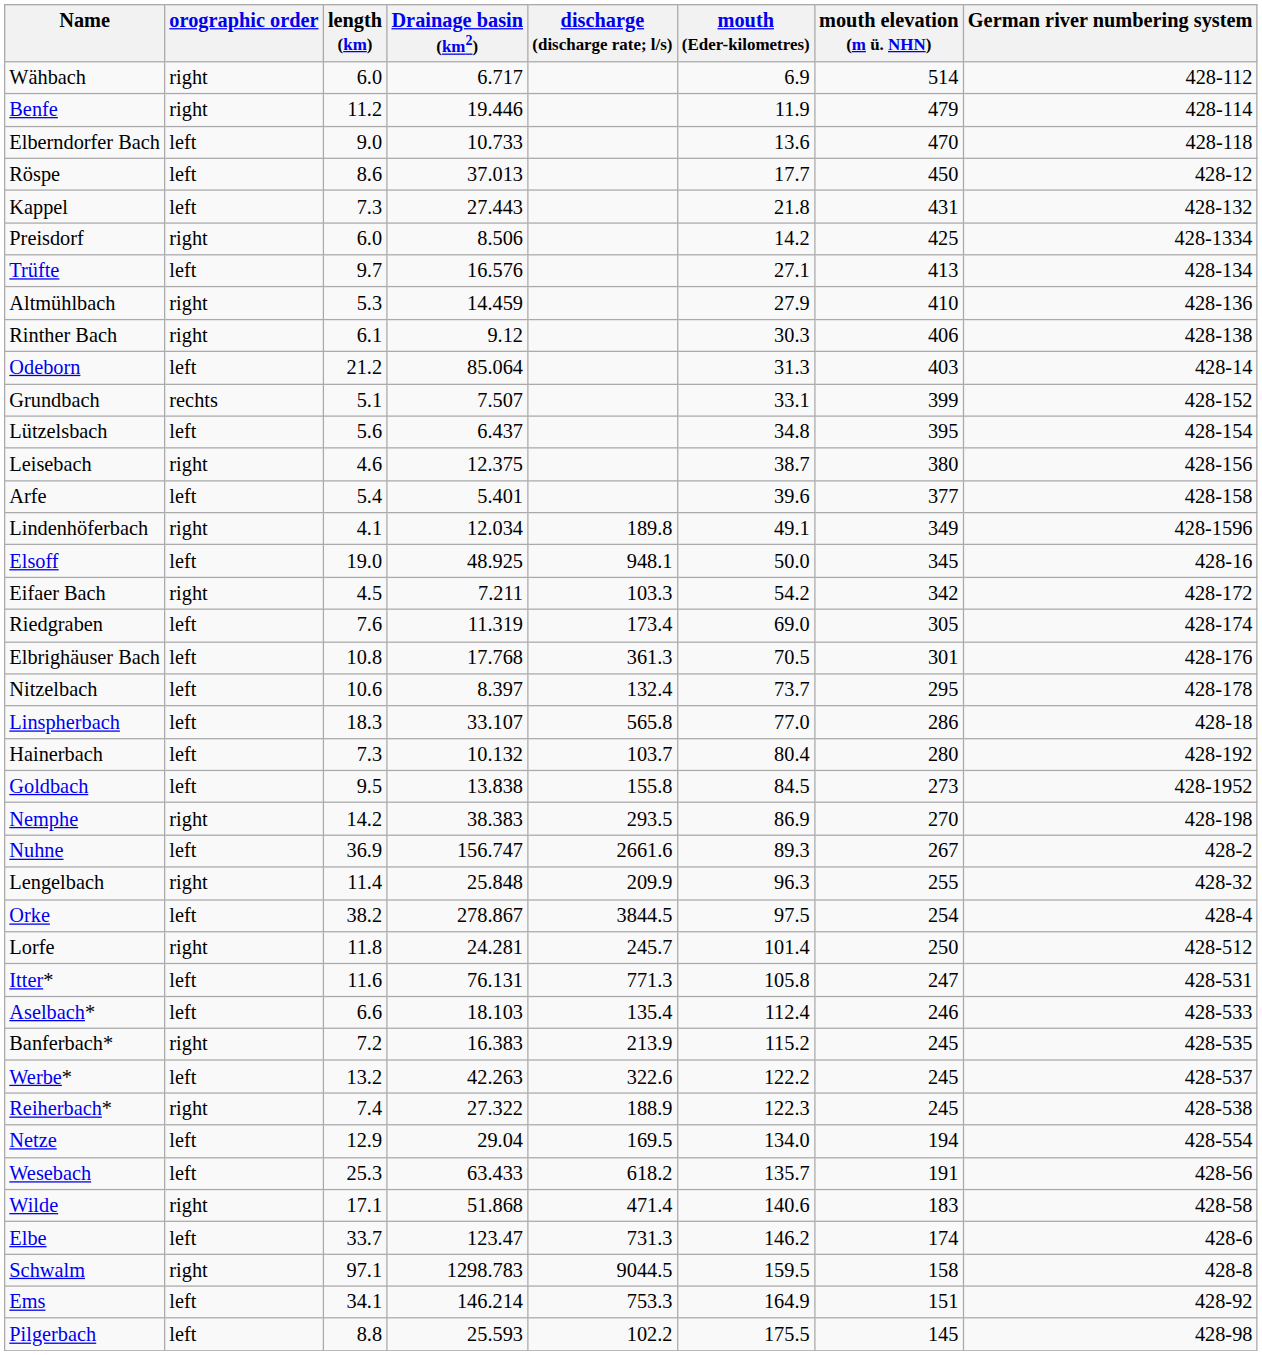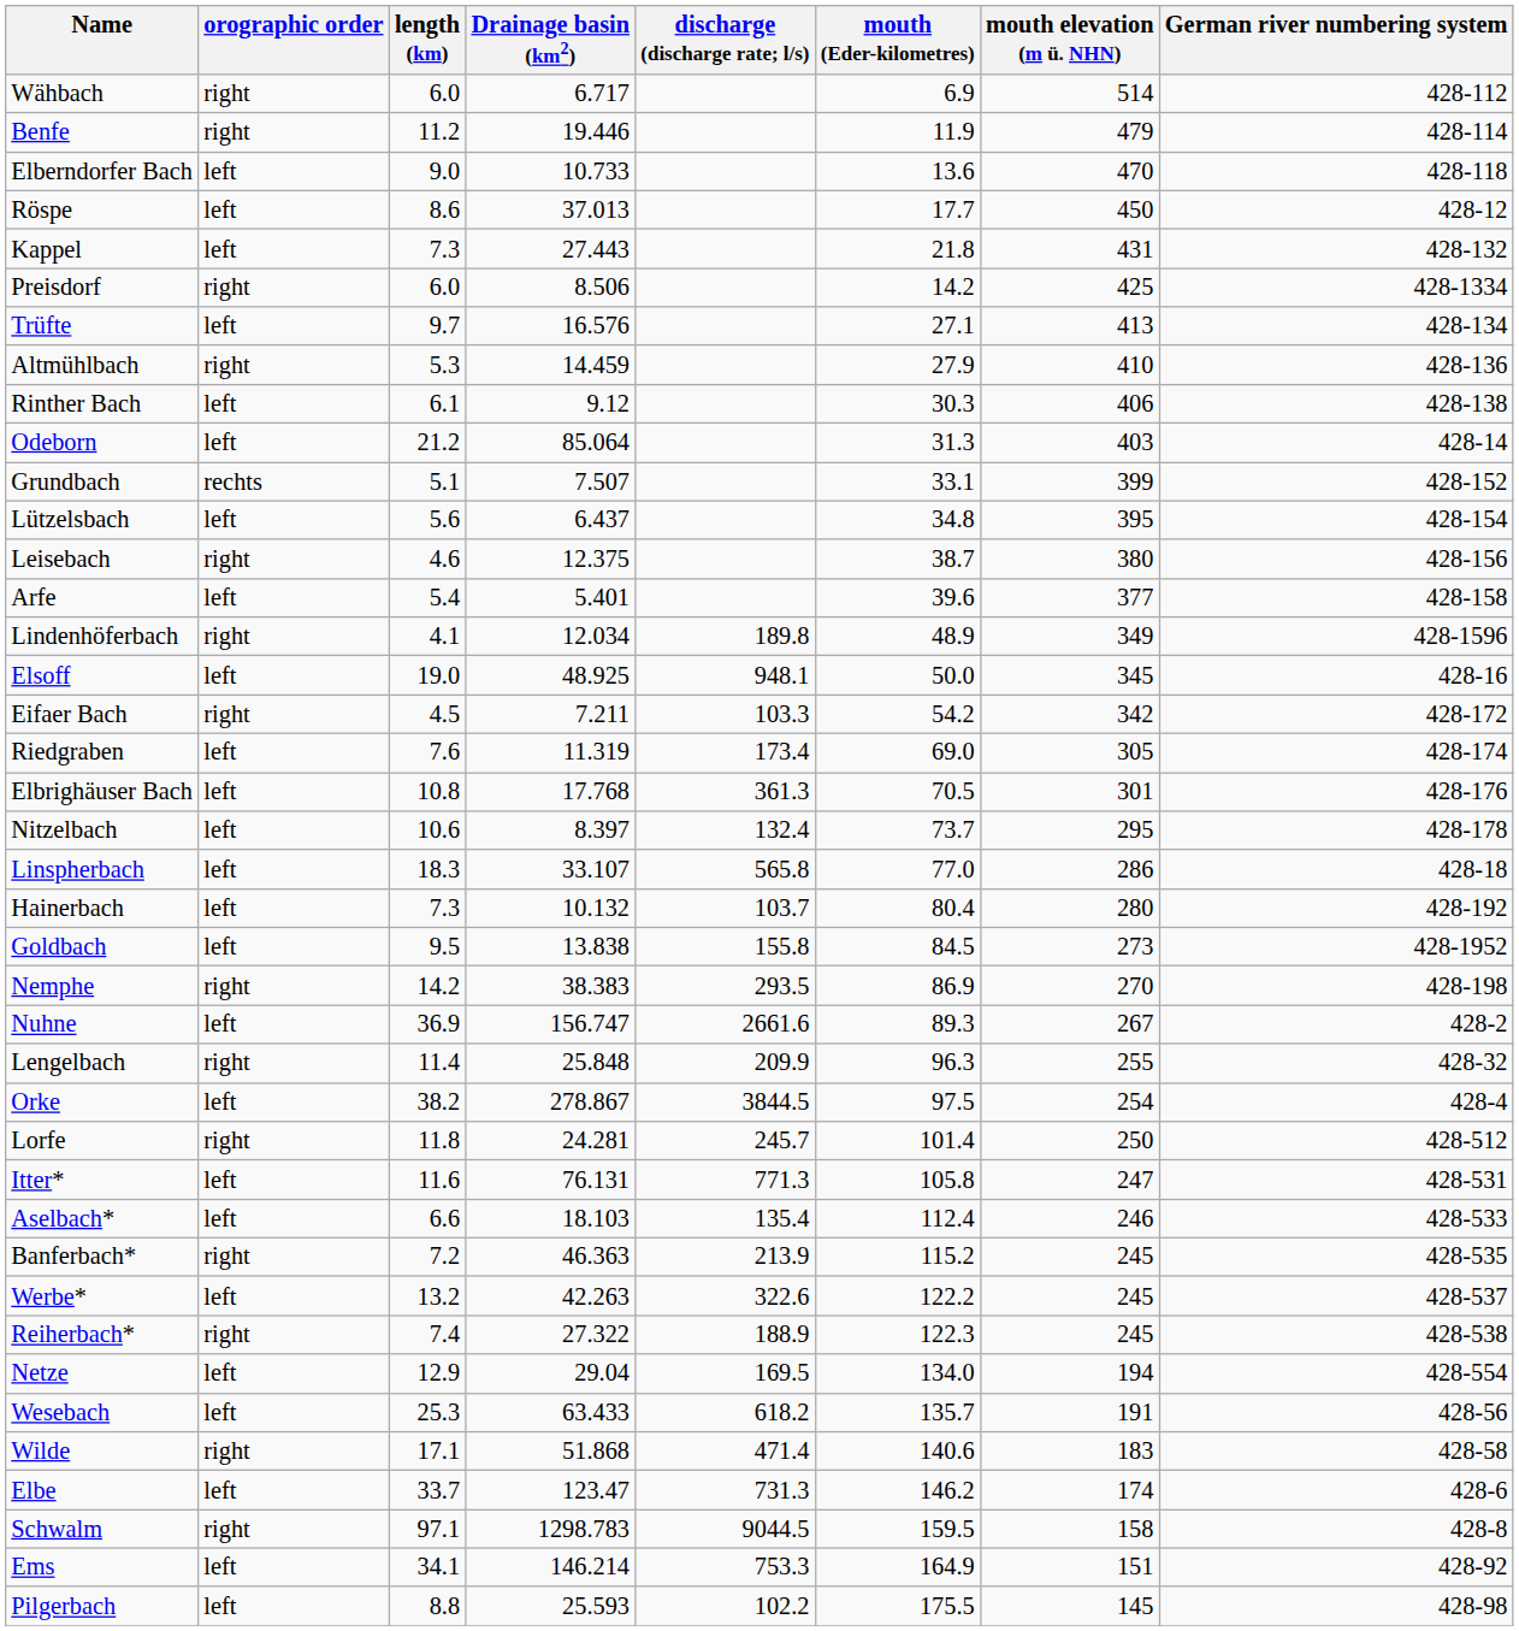 <table class="wikitable toptextcells sortable">
 <tr style="background:#DFDFDF; vertical-align:top">
 <th>Name</th>
 <th><a href='#'>orographic order</a></th>
 <th>length<br><small>(<a href='#'>km</a>)</small></th>
 <th><a href='#'>Drainage basin</a><br><small>(<a href='#'>km<sup>2</sup></a>)</small></th>
 <th><a href='#'>discharge</a><br><small>(discharge rate; l/s)</small></th>
 <th><a href='#'>mouth</a><br><small>(Eder-kilometres)</small></th>
 <th>mouth elevation<br><small>(<a href='#'>m</a> ü. <a href='#'>NHN</a>)</small></th>
 <th>German river numbering system</th>
 </tr>
 <tr>
 <td>Wähbach</td>
 <td>right</td>
 <td align="right">6.0</td>
 <td align="right">6.717</td>
 <td align="right"></td>
 <td align="right">6.9</td>
 <td align="right">514</td>
 <td align="right">428-112</td>
 </tr>
 <tr>
 <td><a href='#'>Benfe</a></td>
 <td>right</td>
 <td align="right">11.2</td>
 <td align="right">19.446</td>
 <td align="right"></td>
 <td align="right">11.9</td>
 <td align="right">479</td>
 <td align="right">428-114</td>
 </tr>
 <tr>
 <td>Elberndorfer Bach</td>
 <td>left</td>
 <td align="right">9.0</td>
 <td align="right">10.733</td>
 <td align="right"></td>
 <td align="right">13.6</td>
 <td align="right">470</td>
 <td align="right">428-118</td>
 </tr>
 <tr>
 <td>Röspe</td>
 <td>left</td>
 <td align="right">8.6</td>
 <td align="right">37.013</td>
 <td align="right"></td>
 <td align="right">17.7</td>
 <td align="right">450</td>
 <td align="right">428-12</td>
 </tr>
 <tr>
 <td>Kappel</td>
 <td>left</td>
 <td align="right">7.3</td>
 <td align="right">27.443</td>
 <td align="right"></td>
 <td align="right">21.8</td>
 <td align="right">431</td>
 <td align="right">428-132</td>
 </tr>
 <tr>
 <td>Preisdorf</td>
 <td>right</td>
 <td align="right">6.0</td>
 <td align="right">8.506</td>
 <td align="right"></td>
 <td align="right">14.2</td>
 <td align="right">425</td>
 <td align="right">428-1334</td>
 </tr>
 <tr>
 <td><a href='#'>Trüfte</a></td>
 <td>left</td>
 <td align="right">9.7</td>
 <td align="right">16.576</td>
 <td align="right"></td>
 <td align="right">27.1</td>
 <td align="right">413</td>
 <td align="right">428-134</td>
 </tr>
 <tr>
 <td>Altmühlbach</td>
 <td>right</td>
 <td align="right">5.3</td>
 <td align="right">14.459</td>
 <td align="right"></td>
 <td align="right">27.9</td>
 <td align="right">410</td>
 <td align="right">428-136</td>
 </tr>
 <tr>
 <td>Rinther Bach</td>
-<td>right</td>
+<td>left</td>
 <td align="right">6.1</td>
 <td align="right">9.12</td>
 <td align="right"></td>
 <td align="right">30.3</td>
 <td align="right">406</td>
 <td align="right">428-138</td>
 </tr>
 <tr>
 <td><a href='#'>Odeborn</a></td>
 <td>left</td>
 <td align="right">21.2</td>
 <td align="right">85.064</td>
 <td align="right"></td>
 <td align="right">31.3</td>
 <td align="right">403</td>
 <td align="right">428-14</td>
 </tr>
 <tr>
 <td>Grundbach</td>
 <td>rechts</td>
 <td align="right">5.1</td>
 <td align="right">7.507</td>
 <td align="right"></td>
 <td align="right">33.1</td>
 <td align="right">399</td>
 <td align="right">428-152</td>
 </tr>
 <tr>
 <td>Lützelsbach</td>
 <td>left</td>
 <td align="right">5.6</td>
 <td align="right">6.437</td>
 <td align="right"></td>
 <td align="right">34.8</td>
 <td align="right">395</td>
 <td align="right">428-154</td>
 </tr>
 <tr>
 <td>Leisebach</td>
 <td>right</td>
 <td align="right">4.6</td>
 <td align="right">12.375</td>
 <td align="right"></td>
 <td align="right">38.7</td>
 <td align="right">380</td>
 <td align="right">428-156</td>
 </tr>
 <tr>
 <td>Arfe</td>
 <td>left</td>
 <td align="right">5.4</td>
 <td align="right">5.401</td>
 <td align="right"></td>
 <td align="right">39.6</td>
 <td align="right">377</td>
 <td align="right">428-158</td>
 </tr>
 <tr>
 <td>Lindenhöferbach</td>
 <td>right</td>
 <td align="right">4.1</td>
 <td align="right">12.034</td>
 <td align="right">189.8</td>
-<td align="right">49.1</td>
+<td align="right">48.9</td>
 <td align="right">349</td>
 <td align="right">428-1596</td>
 </tr>
 <tr>
 <td><a href='#'>Elsoff</a></td>
 <td>left</td>
 <td align="right">19.0</td>
 <td align="right">48.925</td>
 <td align="right">948.1</td>
 <td align="right">50.0</td>
 <td align="right">345</td>
 <td align="right">428-16</td>
 </tr>
 <tr>
 <td>Eifaer Bach</td>
 <td>right</td>
 <td align="right">4.5</td>
 <td align="right">7.211</td>
 <td align="right">103.3</td>
 <td align="right">54.2</td>
 <td align="right">342</td>
 <td align="right">428-172</td>
 </tr>
 <tr>
 <td>Riedgraben</td>
 <td>left</td>
 <td align="right">7.6</td>
 <td align="right">11.319</td>
 <td align="right">173.4</td>
 <td align="right">69.0</td>
 <td align="right">305</td>
 <td align="right">428-174</td>
 </tr>
 <tr>
 <td>Elbrighäuser Bach</td>
 <td>left</td>
 <td align="right">10.8</td>
 <td align="right">17.768</td>
 <td align="right">361.3</td>
 <td align="right">70.5</td>
 <td align="right">301</td>
 <td align="right">428-176</td>
 </tr>
 <tr>
 <td>Nitzelbach</td>
 <td>left</td>
 <td align="right">10.6</td>
 <td align="right">8.397</td>
 <td align="right">132.4</td>
 <td align="right">73.7</td>
 <td align="right">295</td>
 <td align="right">428-178</td>
 </tr>
 <tr>
 <td><a href='#'>Linspherbach</a></td>
 <td>left</td>
 <td align="right">18.3</td>
 <td align="right">33.107</td>
 <td align="right">565.8</td>
 <td align="right">77.0</td>
 <td align="right">286</td>
 <td align="right">428-18</td>
 </tr>
 <tr>
 <td>Hainerbach</td>
 <td>left</td>
 <td align="right">7.3</td>
 <td align="right">10.132</td>
 <td align="right">103.7</td>
 <td align="right">80.4</td>
 <td align="right">280</td>
 <td align="right">428-192</td>
 </tr>
 <tr>
 <td><a href='#'>Goldbach</a></td>
 <td>left</td>
 <td align="right">9.5</td>
 <td align="right">13.838</td>
 <td align="right">155.8</td>
 <td align="right">84.5</td>
 <td align="right">273</td>
 <td align="right">428-1952</td>
 </tr>
 <tr>
 <td><a href='#'>Nemphe</a></td>
 <td>right</td>
 <td align="right">14.2</td>
 <td align="right">38.383</td>
 <td align="right">293.5</td>
 <td align="right">86.9</td>
 <td align="right">270</td>
 <td align="right">428-198</td>
 </tr>
 <tr>
 <td><a href='#'>Nuhne</a></td>
 <td>left</td>
 <td align="right">36.9</td>
 <td align="right">156.747</td>
 <td align="right">2661.6</td>
 <td align="right">89.3</td>
 <td align="right">267</td>
 <td align="right">428-2</td>
 </tr>
 <tr>
 <td>Lengelbach</td>
 <td>right</td>
 <td align="right">11.4</td>
 <td align="right">25.848</td>
 <td align="right">209.9</td>
 <td align="right">96.3</td>
 <td align="right">255</td>
 <td align="right">428-32</td>
 </tr>
 <tr>
 <td><a href='#'>Orke</a></td>
 <td>left</td>
 <td align="right">38.2</td>
 <td align="right">278.867</td>
 <td align="right">3844.5</td>
 <td align="right">97.5</td>
 <td align="right">254</td>
 <td align="right">428-4</td>
 </tr>
 <tr>
 <td>Lorfe</td>
 <td>right</td>
 <td align="right">11.8</td>
 <td align="right">24.281</td>
 <td align="right">245.7</td>
 <td align="right">101.4</td>
 <td align="right">250</td>
 <td align="right">428-512</td>
 </tr>
 <tr>
 <td><a href='#'>Itter</a>*</td>
 <td>left</td>
 <td align="right">11.6</td>
 <td align="right">76.131</td>
 <td align="right">771.3</td>
 <td align="right">105.8</td>
 <td align="right">247</td>
 <td align="right">428-531</td>
 </tr>
 <tr>
 <td><a href='#'>Aselbach</a>*</td>
 <td>left</td>
 <td align="right">6.6</td>
 <td align="right">18.103</td>
 <td align="right">135.4</td>
 <td align="right">112.4</td>
 <td align="right">246</td>
 <td align="right">428-533</td>
 </tr>
 <tr>
 <td>Banferbach*</td>
 <td>right</td>
 <td align="right">7.2</td>
-<td align="right">16.383</td>
+<td align="right">46.363</td>
 <td align="right">213.9</td>
 <td align="right">115.2</td>
 <td align="right">245</td>
 <td align="right">428-535</td>
 </tr>
 <tr>
 <td><a href='#'>Werbe</a>*</td>
 <td>left</td>
 <td align="right">13.2</td>
 <td align="right">42.263</td>
 <td align="right">322.6</td>
 <td align="right">122.2</td>
 <td align="right">245</td>
 <td align="right">428-537</td>
 </tr>
 <tr>
 <td><a href='#'>Reiherbach</a>*</td>
 <td>right</td>
 <td align="right">7.4</td>
 <td align="right">27.322</td>
 <td align="right">188.9</td>
 <td align="right">122.3</td>
 <td align="right">245</td>
 <td align="right">428-538</td>
 </tr>
 <tr>
 <td><a href='#'>Netze</a></td>
 <td>left</td>
 <td align="right">12.9</td>
 <td align="right">29.04</td>
 <td align="right">169.5</td>
 <td align="right">134.0</td>
 <td align="right">194</td>
 <td align="right">428-554</td>
 </tr>
 <tr>
 <td><a href='#'>Wesebach</a></td>
 <td>left</td>
 <td align="right">25.3</td>
 <td align="right">63.433</td>
 <td align="right">618.2</td>
 <td align="right">135.7</td>
 <td align="right">191</td>
 <td align="right">428-56</td>
 </tr>
 <tr>
 <td><a href='#'>Wilde</a></td>
 <td>right</td>
 <td align="right">17.1</td>
 <td align="right">51.868</td>
 <td align="right">471.4</td>
 <td align="right">140.6</td>
 <td align="right">183</td>
 <td align="right">428-58</td>
 </tr>
 <tr>
 <td><a href='#'>Elbe</a></td>
 <td>left</td>
 <td align="right">33.7</td>
 <td align="right">123.47</td>
 <td align="right">731.3</td>
 <td align="right">146.2</td>
 <td align="right">174</td>
 <td align="right">428-6</td>
 </tr>
 <tr>
 <td><a href='#'>Schwalm</a></td>
 <td>right</td>
 <td align="right">97.1</td>
 <td align="right">1298.783</td>
 <td align="right">9044.5</td>
 <td align="right">159.5</td>
 <td align="right">158</td>
 <td align="right">428-8</td>
 </tr>
 <tr>
 <td><a href='#'>Ems</a></td>
 <td>left</td>
 <td align="right">34.1</td>
 <td align="right">146.214</td>
 <td align="right">753.3</td>
 <td align="right">164.9</td>
 <td align="right">151</td>
 <td align="right">428-92</td>
 </tr>
 <tr>
 <td><a href='#'>Pilgerbach</a></td>
 <td>left</td>
 <td align="right">8.8</td>
 <td align="right">25.593</td>
 <td align="right">102.2</td>
 <td align="right">175.5</td>
 <td align="right">145</td>
 <td align="right">428-98</td>
 </tr>
 </table>
